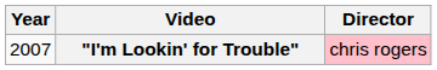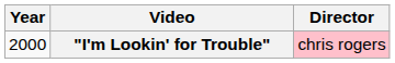 <table class="wikitable plainrowheaders">
 <tr>
 <th>Year</th>
 <th style="width:14em;">Video</th>
 <th>Director</th>
 </tr>
 <tr>
-<td>2007</td>
+<td>2000</td>
 <th scope="row">"I'm Lookin' for Trouble"</th>
 <td style="background: pink;">chris rogers</td>
 </tr>
 </table>
